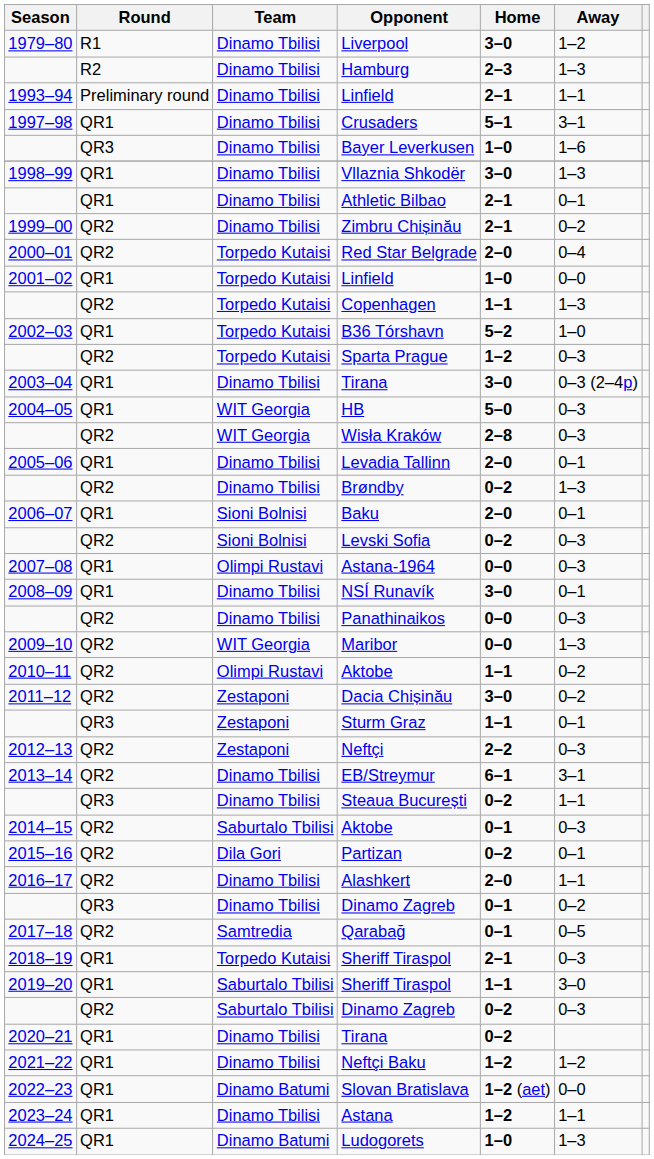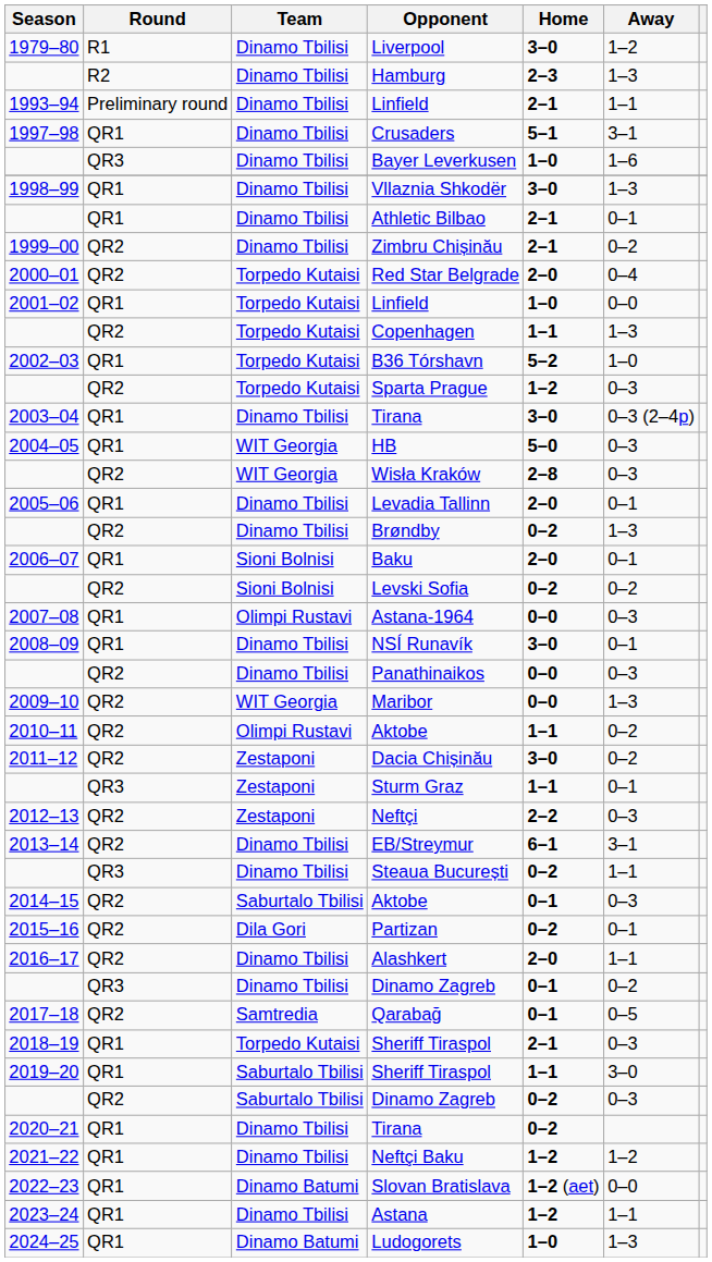 <table class="sortable wikitable plainrowheaders mw-collapsible mw-collapsed" |}>
 <tr>
 <th>Season</th>
 <th>Round</th>
 <th>Team</th>
 <th>Opponent</th>
 <th>Home</th>
 <th>Away</th>
 <th></th>
 </tr>
 <tr>
 <td><a href='#'>1979–80</a></td>
 <td>R1</td>
 <td> <a href='#'>Dinamo Tbilisi</a></td>
 <td> <a href='#'>Liverpool</a></td>
 <td><strong>3–0</strong></td>
 <td>1–2</td>
 <td></td>
 </tr>
 <tr>
 <td></td>
 <td>R2</td>
 <td> <a href='#'>Dinamo Tbilisi</a></td>
 <td> <a href='#'>Hamburg</a></td>
 <td><strong>2–3</strong></td>
 <td>1–3</td>
 <td></td>
 </tr>
 <tr>
 <td><a href='#'>1993–94</a></td>
 <td>Preliminary round</td>
 <td> <a href='#'>Dinamo Tbilisi</a></td>
 <td> <a href='#'>Linfield</a></td>
 <td><strong>2–1</strong></td>
 <td>1–1</td>
 <td></td>
 </tr>
 <tr>
 <td><a href='#'>1997–98</a></td>
 <td>QR1</td>
 <td> <a href='#'>Dinamo Tbilisi</a></td>
 <td> <a href='#'>Crusaders</a></td>
 <td><strong>5–1</strong></td>
 <td>3–1</td>
 <td></td>
 </tr>
 <tr>
 <td></td>
 <td>QR3</td>
 <td> <a href='#'>Dinamo Tbilisi</a></td>
 <td> <a href='#'>Bayer Leverkusen</a></td>
 <td><strong>1–0</strong></td>
 <td>1–6</td>
 <td></td>
 </tr>
 <tr>
 </tr>
 <tr>
 <td><a href='#'>1998–99</a></td>
 <td>QR1</td>
 <td> <a href='#'>Dinamo Tbilisi</a></td>
 <td> <a href='#'>Vllaznia Shkodër</a></td>
 <td><strong>3–0</strong></td>
 <td>1–3</td>
 <td></td>
 </tr>
 <tr>
 <td></td>
 <td>QR1</td>
 <td> <a href='#'>Dinamo Tbilisi</a></td>
 <td> <a href='#'>Athletic Bilbao</a></td>
 <td><strong>2–1</strong></td>
 <td>0–1</td>
 <td></td>
 </tr>
 <tr>
 <td><a href='#'>1999–00</a></td>
 <td>QR2</td>
 <td> <a href='#'>Dinamo Tbilisi</a></td>
 <td> <a href='#'>Zimbru Chișinău</a></td>
 <td><strong>2–1</strong></td>
 <td>0–2</td>
 <td></td>
 </tr>
 <tr>
 <td><a href='#'>2000–01</a></td>
 <td>QR2</td>
 <td> <a href='#'>Torpedo Kutaisi</a></td>
 <td> <a href='#'>Red Star Belgrade</a></td>
 <td><strong>2–0</strong></td>
 <td>0–4</td>
 <td></td>
 </tr>
 <tr>
 <td><a href='#'>2001–02</a></td>
 <td>QR1</td>
 <td> <a href='#'>Torpedo Kutaisi</a></td>
 <td> <a href='#'>Linfield</a></td>
 <td><strong>1–0</strong></td>
 <td>0–0</td>
 <td></td>
 </tr>
 <tr>
 <td></td>
 <td>QR2</td>
 <td> <a href='#'>Torpedo Kutaisi</a></td>
 <td> <a href='#'>Copenhagen</a></td>
 <td><strong>1–1</strong></td>
 <td>1–3</td>
 <td></td>
 </tr>
 <tr>
 <td><a href='#'>2002–03</a></td>
 <td>QR1</td>
 <td> <a href='#'>Torpedo Kutaisi</a></td>
 <td> <a href='#'>B36 Tórshavn</a></td>
 <td><strong>5–2</strong></td>
 <td>1–0</td>
 <td></td>
 </tr>
 <tr>
 <td></td>
 <td>QR2</td>
 <td> <a href='#'>Torpedo Kutaisi</a></td>
 <td> <a href='#'>Sparta Prague</a></td>
 <td><strong>1–2</strong></td>
 <td>0–3</td>
 <td></td>
 </tr>
 <tr>
 <td><a href='#'>2003–04</a></td>
 <td>QR1</td>
 <td> <a href='#'>Dinamo Tbilisi</a></td>
 <td> <a href='#'>Tirana</a></td>
 <td><strong>3–0</strong></td>
 <td>0–3 (2–4<a href='#'>p</a>)</td>
 <td></td>
 </tr>
 <tr>
 <td><a href='#'>2004–05</a></td>
 <td>QR1</td>
 <td> <a href='#'>WIT Georgia</a></td>
 <td> <a href='#'>HB</a></td>
 <td><strong>5–0</strong></td>
 <td>0–3</td>
 <td></td>
 </tr>
 <tr>
 <td></td>
 <td>QR2</td>
 <td> <a href='#'>WIT Georgia</a></td>
 <td> <a href='#'>Wisła Kraków</a></td>
 <td><strong>2–8</strong></td>
 <td>0–3</td>
 <td></td>
 </tr>
 <tr>
 <td><a href='#'>2005–06</a></td>
 <td>QR1</td>
 <td> <a href='#'>Dinamo Tbilisi</a></td>
 <td> <a href='#'>Levadia Tallinn</a></td>
 <td><strong>2–0</strong></td>
 <td>0–1</td>
 <td></td>
 </tr>
 <tr>
 <td></td>
 <td>QR2</td>
 <td> <a href='#'>Dinamo Tbilisi</a></td>
 <td> <a href='#'>Brøndby</a></td>
 <td><strong>0–2</strong></td>
 <td>1–3</td>
 <td></td>
 </tr>
 <tr>
 <td><a href='#'>2006–07</a></td>
 <td>QR1</td>
 <td> <a href='#'>Sioni Bolnisi</a></td>
 <td> <a href='#'>Baku</a></td>
 <td><strong>2–0</strong></td>
 <td>0–1</td>
 <td></td>
 </tr>
 <tr>
 <td></td>
 <td>QR2</td>
 <td> <a href='#'>Sioni Bolnisi</a></td>
 <td> <a href='#'>Levski Sofia</a></td>
 <td><strong>0–2</strong></td>
-<td>0–3</td>
+<td>0–2</td>
 <td></td>
 </tr>
 <tr>
 <td><a href='#'>2007–08</a></td>
 <td>QR1</td>
 <td> <a href='#'>Olimpi Rustavi</a></td>
 <td> <a href='#'>Astana-1964</a></td>
 <td><strong>0–0</strong></td>
 <td>0–3</td>
 <td></td>
 </tr>
 <tr>
 <td><a href='#'>2008–09</a></td>
 <td>QR1</td>
 <td> <a href='#'>Dinamo Tbilisi</a></td>
 <td> <a href='#'>NSÍ Runavík</a></td>
 <td><strong>3–0</strong></td>
 <td>0–1</td>
 <td></td>
 </tr>
 <tr>
 <td></td>
 <td>QR2</td>
 <td> <a href='#'>Dinamo Tbilisi</a></td>
 <td> <a href='#'>Panathinaikos</a></td>
 <td><strong>0–0</strong></td>
 <td>0–3</td>
 <td></td>
 </tr>
 <tr>
 <td><a href='#'>2009–10</a></td>
 <td>QR2</td>
 <td> <a href='#'>WIT Georgia</a></td>
 <td> <a href='#'>Maribor</a></td>
 <td><strong>0–0</strong></td>
 <td>1–3</td>
 <td></td>
 </tr>
 <tr>
 <td><a href='#'>2010–11</a></td>
 <td>QR2</td>
 <td> <a href='#'>Olimpi Rustavi</a></td>
 <td> <a href='#'>Aktobe</a></td>
 <td><strong>1–1</strong></td>
 <td>0–2</td>
 <td></td>
 </tr>
 <tr>
 <td><a href='#'>2011–12</a></td>
 <td>QR2</td>
 <td> <a href='#'>Zestaponi</a></td>
 <td> <a href='#'>Dacia Chișinău</a></td>
 <td><strong>3–0</strong></td>
 <td>0–2</td>
 <td></td>
 </tr>
 <tr>
 <td></td>
 <td>QR3</td>
 <td> <a href='#'>Zestaponi</a></td>
 <td> <a href='#'>Sturm Graz</a></td>
 <td><strong>1–1</strong></td>
 <td>0–1</td>
 <td></td>
 </tr>
 <tr>
 <td><a href='#'>2012–13</a></td>
 <td>QR2</td>
 <td> <a href='#'>Zestaponi</a></td>
 <td> <a href='#'>Neftçi</a></td>
 <td><strong>2–2</strong></td>
 <td>0–3</td>
 <td></td>
 </tr>
 <tr>
 <td><a href='#'>2013–14</a></td>
 <td>QR2</td>
 <td> <a href='#'>Dinamo Tbilisi</a></td>
 <td> <a href='#'>EB/Streymur</a></td>
 <td><strong>6–1</strong></td>
 <td>3–1</td>
 <td></td>
 </tr>
 <tr>
 <td></td>
 <td>QR3</td>
 <td> <a href='#'>Dinamo Tbilisi</a></td>
 <td> <a href='#'>Steaua București</a></td>
 <td><strong>0–2</strong></td>
 <td>1–1</td>
 <td></td>
 </tr>
 <tr>
 <td><a href='#'>2014–15</a></td>
 <td>QR2</td>
 <td> <a href='#'>Saburtalo Tbilisi</a></td>
 <td> <a href='#'>Aktobe</a></td>
 <td><strong>0–1</strong></td>
 <td>0–3</td>
 <td></td>
 </tr>
 <tr>
 <td><a href='#'>2015–16</a></td>
 <td>QR2</td>
 <td> <a href='#'>Dila Gori</a></td>
 <td> <a href='#'>Partizan</a></td>
 <td><strong>0–2</strong></td>
 <td>0–1</td>
 <td></td>
 </tr>
 <tr>
 <td><a href='#'>2016–17</a></td>
 <td>QR2</td>
 <td> <a href='#'>Dinamo Tbilisi</a></td>
 <td> <a href='#'>Alashkert</a></td>
 <td><strong>2–0</strong></td>
 <td>1–1</td>
 <td></td>
 </tr>
 <tr>
 <td></td>
 <td>QR3</td>
 <td> <a href='#'>Dinamo Tbilisi</a></td>
 <td> <a href='#'>Dinamo Zagreb</a></td>
 <td><strong>0–1</strong></td>
 <td>0–2</td>
 <td></td>
 </tr>
 <tr>
 <td><a href='#'>2017–18</a></td>
 <td>QR2</td>
 <td> <a href='#'>Samtredia</a></td>
 <td> <a href='#'>Qarabağ</a></td>
 <td><strong>0–1</strong></td>
 <td>0–5</td>
 <td></td>
 </tr>
 <tr>
 <td><a href='#'>2018–19</a></td>
 <td>QR1</td>
 <td> <a href='#'>Torpedo Kutaisi</a></td>
 <td> <a href='#'>Sheriff Tiraspol</a></td>
 <td><strong>2–1</strong></td>
 <td>0–3</td>
 <td></td>
 </tr>
 <tr>
 <td><a href='#'>2019–20</a></td>
 <td>QR1</td>
 <td> <a href='#'>Saburtalo Tbilisi</a></td>
 <td> <a href='#'>Sheriff Tiraspol</a></td>
 <td><strong>1–1</strong></td>
 <td>3–0</td>
 <td></td>
 </tr>
 <tr>
 <td></td>
 <td>QR2</td>
 <td> <a href='#'>Saburtalo Tbilisi</a></td>
 <td> <a href='#'>Dinamo Zagreb</a></td>
 <td><strong>0–2</strong></td>
 <td>0–3</td>
 <td></td>
 </tr>
 <tr>
 <td><a href='#'>2020–21</a></td>
 <td>QR1</td>
 <td> <a href='#'>Dinamo Tbilisi</a></td>
 <td> <a href='#'>Tirana</a></td>
 <td><strong>0–2</strong></td>
 <td></td>
 <td></td>
 </tr>
 <tr>
 <td><a href='#'>2021–22</a></td>
 <td>QR1</td>
 <td> <a href='#'>Dinamo Tbilisi</a></td>
 <td> <a href='#'>Neftçi Baku</a></td>
 <td><strong>1–2</strong></td>
 <td>1–2</td>
 <td></td>
 </tr>
 <tr>
 <td><a href='#'>2022–23</a></td>
 <td>QR1</td>
 <td> <a href='#'>Dinamo Batumi</a></td>
 <td> <a href='#'>Slovan Bratislava</a></td>
 <td><strong>1–2</strong> (<a href='#'>aet</a>)</td>
 <td>0–0</td>
 <td></td>
 </tr>
 <tr>
 <td><a href='#'>2023–24</a></td>
 <td>QR1</td>
 <td> <a href='#'>Dinamo Tbilisi</a></td>
 <td> <a href='#'>Astana</a></td>
 <td><strong>1–2</strong></td>
 <td>1–1</td>
 <td></td>
 </tr>
 <tr>
 <td><a href='#'>2024–25</a></td>
 <td>QR1</td>
 <td> <a href='#'>Dinamo Batumi</a></td>
 <td> <a href='#'>Ludogorets</a></td>
 <td><strong>1–0</strong></td>
 <td>1–3</td>
 <td></td>
 </tr>
 </table>
